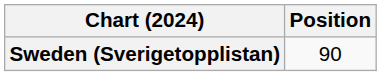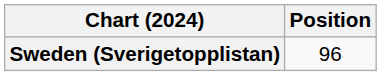 <table class="wikitable plainrowheaders" style="text-align:center">
 <tr>
 <th scope="col">Chart (2024)</th>
 <th scope="col">Position</th>
 </tr>
 <tr>
 <th scope="row">Sweden (Sverigetopplistan)</th>
-<td>90</td>
+<td>96</td>
 </tr>
 </table>
